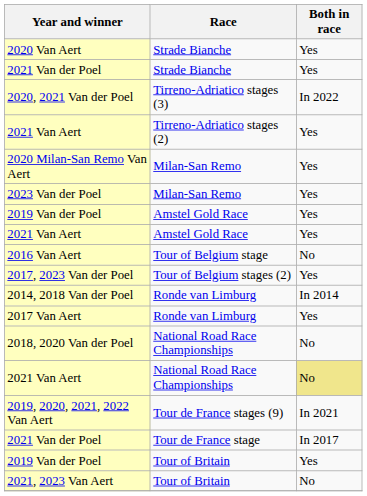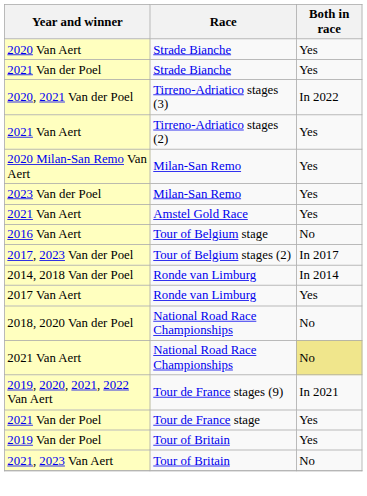 <table class=wikitable>
 <tr>
 <th width=175>Year and winner</th>
 <th width=175>Race</th>
 <th width=75>Both in race</th>
 </tr>
 <tr>
 <td bgcolor="ffffbf"> <a href='#'>2020</a> Van Aert</td>
 <td> <a href='#'>Strade Bianche</a></td>
 <td>Yes</td>
 </tr>
 <tr>
 <td bgcolor="ffffbf"> <a href='#'>2021</a> Van der Poel</td>
 <td> <a href='#'>Strade Bianche</a></td>
 <td>Yes</td>
 </tr>
 <tr>
 <td bgcolor="ffffbf"> <a href='#'>2020</a>, <a href='#'>2021</a> Van der Poel</td>
 <td> <a href='#'>Tirreno-Adriatico</a> stages (3)</td>
 <td>In 2022</td>
 </tr>
 <tr>
 <td bgcolor="ffffbf"> <a href='#'>2021</a> Van Aert</td>
 <td> <a href='#'>Tirreno-Adriatico</a> stages (2)</td>
 <td>Yes</td>
 </tr>
 <tr>
 <td bgcolor="ffffbf"> <a href='#'>2020 Milan-San Remo</a> Van Aert</td>
 <td> <a href='#'>Milan-San Remo</a></td>
 <td>Yes</td>
 </tr>
 <tr>
 <td bgcolor="ffffbf"> <a href='#'>2023</a> Van der Poel</td>
 <td> <a href='#'>Milan-San Remo</a></td>
 <td>Yes</td>
 </tr>
 <tr>
-<td bgcolor="ffffbf"> <a href='#'>2019</a> Van der Poel</td>
-<td> <a href='#'>Amstel Gold Race</a></td>
-<td>Yes</td>
-</tr>
-<tr>
 <td bgcolor="ffffbf"> <a href='#'>2021</a> Van Aert</td>
 <td> <a href='#'>Amstel Gold Race</a></td>
 <td>Yes</td>
 </tr>
 <tr>
 <td bgcolor="ffffbf"> <a href='#'>2016</a> Van Aert</td>
 <td> <a href='#'>Tour of Belgium</a> stage</td>
 <td>No</td>
 </tr>
 <tr>
 <td bgcolor="ffffbf"> <a href='#'>2017</a>, <a href='#'>2023</a> Van der Poel</td>
 <td> <a href='#'>Tour of Belgium</a> stages (2)</td>
-<td>Yes</td>
+<td>In 2017</td>
 </tr>
 <tr>
 <td bgcolor="ffffbf"> 2014, 2018 Van der Poel</td>
 <td> <a href='#'>Ronde van Limburg</a></td>
 <td>In 2014</td>
 </tr>
 <tr>
 <td bgcolor="ffffbf"> 2017 Van Aert</td>
 <td> <a href='#'>Ronde van Limburg</a></td>
 <td>Yes</td>
 </tr>
 <tr>
 <td bgcolor="ffffbf"> 2018, 2020 Van der Poel</td>
 <td> <a href='#'>National Road Race Championships</a></td>
 <td>No</td>
 </tr>
 <tr>
 <td bgcolor="ffffbf"> 2021 Van Aert</td>
 <td> <a href='#'>National Road Race Championships</a></td>
 <td style="background: khaki;">No</td>
 </tr>
 <tr>
 <td bgcolor="ffffbf"> <a href='#'>2019</a>, <a href='#'>2020</a>, <a href='#'>2021</a>, <a href='#'>2022</a> Van Aert</td>
 <td> <a href='#'>Tour de France</a> stages (9)</td>
 <td>In 2021</td>
 </tr>
 <tr>
 <td bgcolor="ffffbf"> <a href='#'>2021</a> Van der Poel</td>
 <td> <a href='#'>Tour de France</a> stage</td>
-<td>In 2017</td>
+<td>Yes</td>
 </tr>
 <tr>
 <td bgcolor="ffffbf"> <a href='#'>2019</a> Van der Poel</td>
 <td> <a href='#'>Tour of Britain</a></td>
 <td>Yes</td>
 </tr>
 <tr>
 <td bgcolor="ffffbf"> <a href='#'>2021</a>, <a href='#'>2023</a> Van Aert</td>
 <td> <a href='#'>Tour of Britain</a></td>
 <td>No</td>
 </tr>
 <tr>
 </tr>
 </table>
